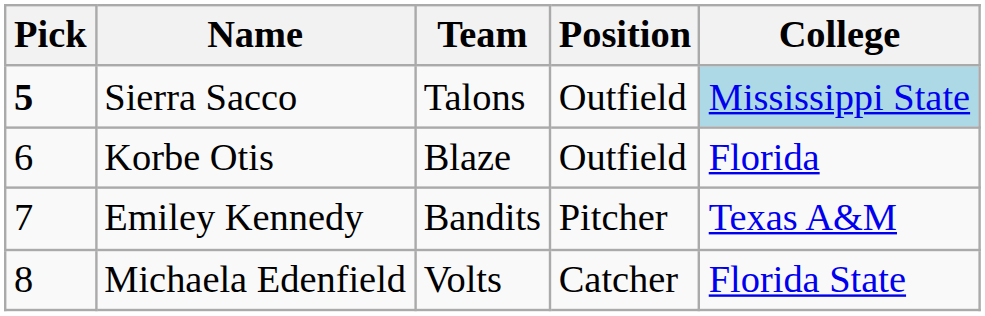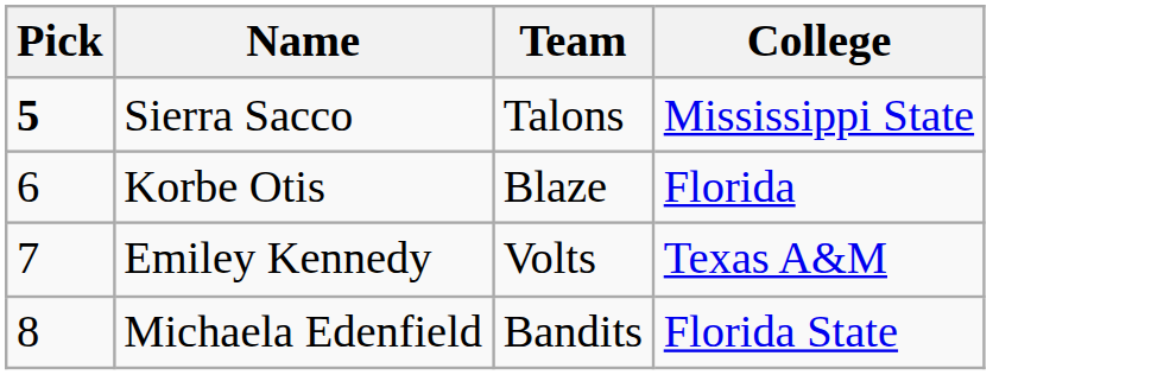 <table class="wikitable plainrowheaders">
 <tr>
 <th scope="col">Pick</th>
 <th scope="col">Name</th>
 <th scope="col">Team</th>
-<th scope="col">Position</th>
 <th scope="col">College</th>
 </tr>
 <tr>
 <td><strong>5</strong></td>
 <td>Sierra Sacco</td>
 <td>Talons</td>
-<td>Outfield</td>
-<td style="background: lightblue;"><a href='#'>Mississippi State</a></td>
+<td><a href='#'>Mississippi State</a></td>
 </tr>
 <tr>
 <td>6</td>
 <td>Korbe Otis</td>
 <td>Blaze</td>
-<td>Outfield</td>
 <td><a href='#'>Florida</a></td>
 </tr>
 <tr>
 <td>7</td>
 <td>Emiley Kennedy</td>
-<td>Bandits</td>
-<td>Pitcher</td>
+<td>Volts</td>
 <td><a href='#'>Texas A&M</a></td>
 </tr>
 <tr>
 <td>8</td>
 <td>Michaela Edenfield</td>
-<td>Volts</td>
-<td>Catcher</td>
+<td>Bandits</td>
 <td><a href='#'>Florida State</a></td>
 </tr>
 </table>
